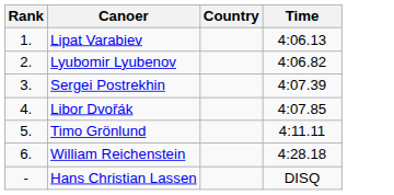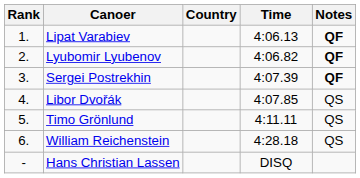 <table class="wikitable sortable" style="text-align:center">
 <tr>
 <th>Rank</th>
 <th>Canoer</th>
 <th>Country</th>
 <th>Time</th>
+<th>Notes</th>
 </tr>
 <tr>
 <td width=30>1.</td>
 <td align=left athlete><a href='#'>Lipat Varabiev</a></td>
 <td align=left athlete></td>
 <td width=80>4:06.13</td>
+<td><strong>QF</strong></td>
 </tr>
 <tr>
 <td>2.</td>
 <td align=left athlete><a href='#'>Lyubomir Lyubenov</a></td>
 <td align=left athlete></td>
 <td>4:06.82</td>
+<td><strong>QF</strong></td>
 </tr>
 <tr>
 <td>3.</td>
 <td align=left athlete><a href='#'>Sergei Postrekhin</a></td>
 <td align=left athlete></td>
 <td>4:07.39</td>
+<td><strong>QF</strong></td>
 </tr>
 <tr>
 <td>4.</td>
 <td align=left athlete><a href='#'>Libor Dvořák</a></td>
 <td align=left athlete></td>
 <td>4:07.85</td>
+<td>QS</td>
 </tr>
 <tr>
 <td>5.</td>
 <td align=left athlete><a href='#'>Timo Grönlund</a></td>
 <td align=left athlete></td>
 <td>4:11.11</td>
+<td>QS</td>
 </tr>
 <tr>
 <td>6.</td>
 <td align=left athlete><a href='#'>William Reichenstein</a></td>
 <td align=left athlete></td>
 <td>4:28.18</td>
+<td>QS</td>
 </tr>
 <tr>
 <td>-</td>
 <td align=left athlete><a href='#'>Hans Christian Lassen</a></td>
 <td align=left athlete></td>
 <td>DISQ</td>
+<td></td>
 </tr>
 </table>
